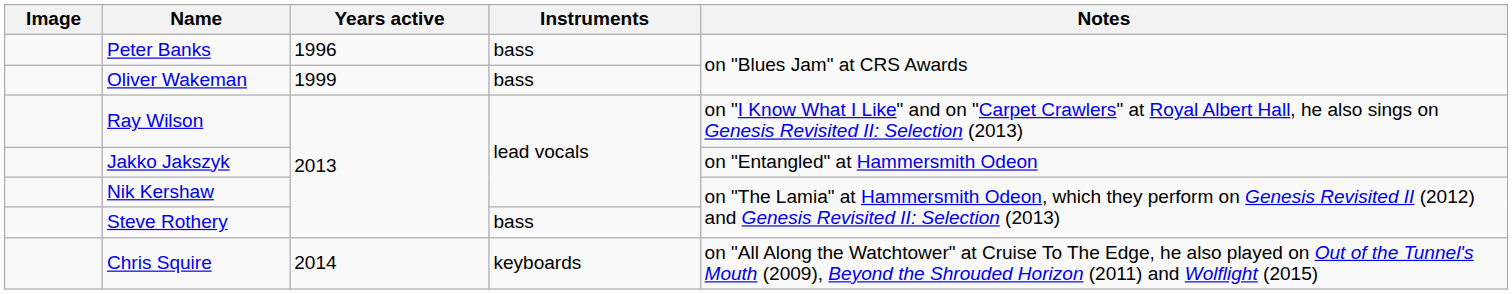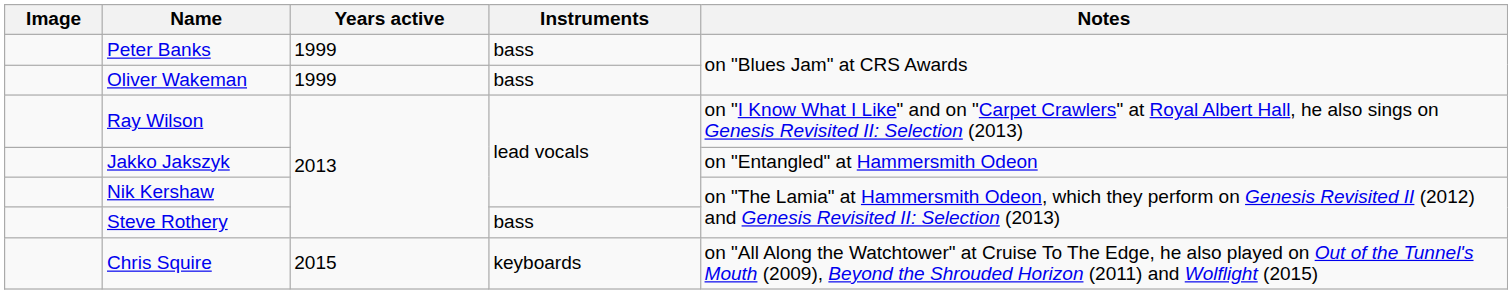 <table class="wikitable" border="1" width="100%">
 <tr>
 <th width="75">Image</th>
 <th width="150">Name</th>
 <th width="160">Years active</th>
 <th width="170">Instruments</th>
 <th>Notes</th>
 </tr>
 <tr>
 <td></td>
 <td><a href='#'>Peter Banks</a></td>
-<td>1996 </td>
+<td>1999 </td>
 <td>bass</td>
 <td rowspan="2">on "Blues Jam" at CRS Awards</td>
 </tr>
 <tr>
 <td></td>
 <td><a href='#'>Oliver Wakeman</a></td>
 <td>1999</td>
 <td>bass</td>
 </tr>
 <tr>
 <td></td>
 <td><a href='#'>Ray Wilson</a></td>
 <td rowspan="4">2013</td>
 <td rowspan="3">lead vocals</td>
 <td>on "<a href='#'>I Know What I Like</a>" and on "<a href='#'>Carpet Crawlers</a>" at <a href='#'>Royal Albert Hall</a>, he also sings on <em><a href='#'>Genesis Revisited II: Selection</a></em> (2013)</td>
 </tr>
 <tr>
 <td></td>
 <td><a href='#'>Jakko Jakszyk</a></td>
 <td>on "Entangled" at <a href='#'>Hammersmith Odeon</a></td>
 </tr>
 <tr>
 <td></td>
 <td><a href='#'>Nik Kershaw</a></td>
 <td rowspan="2">on "The Lamia" at <a href='#'>Hammersmith Odeon</a>, which they perform on <em><a href='#'>Genesis Revisited II</a></em> (2012) and <em><a href='#'>Genesis Revisited II: Selection</a></em> (2013)</td>
 </tr>
 <tr>
 <td></td>
 <td><a href='#'>Steve Rothery</a></td>
 <td>bass</td>
 </tr>
 <tr>
 <td></td>
 <td><a href='#'>Chris Squire</a></td>
-<td>2014 </td>
+<td>2015 </td>
 <td>keyboards</td>
 <td>on "All Along the Watchtower" at Cruise To The Edge, he also played on <em><a href='#'>Out of the Tunnel's Mouth</a></em> (2009), <em><a href='#'>Beyond the Shrouded Horizon</a></em> (2011) and <em><a href='#'>Wolflight</a></em> (2015)</td>
 </tr>
 </table>
